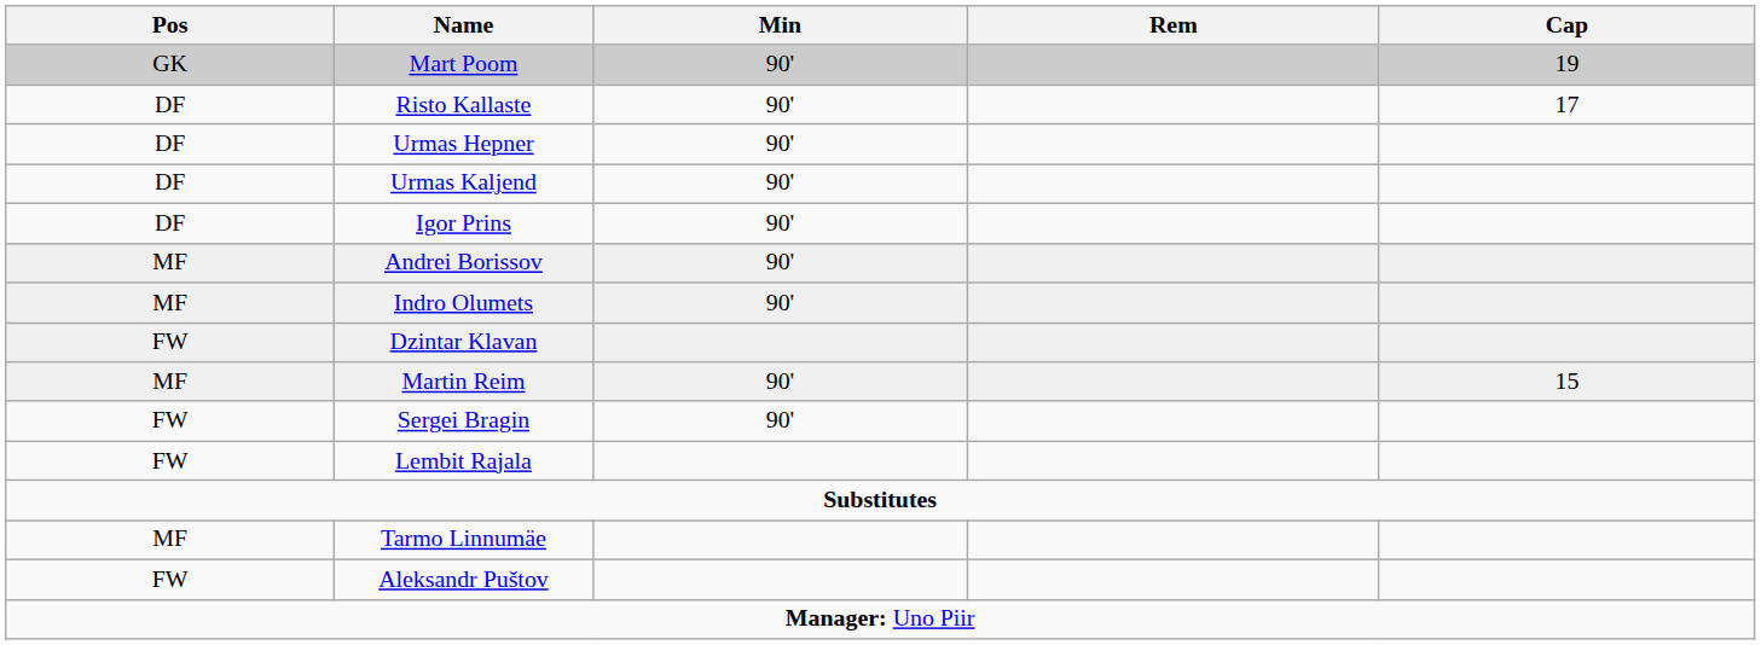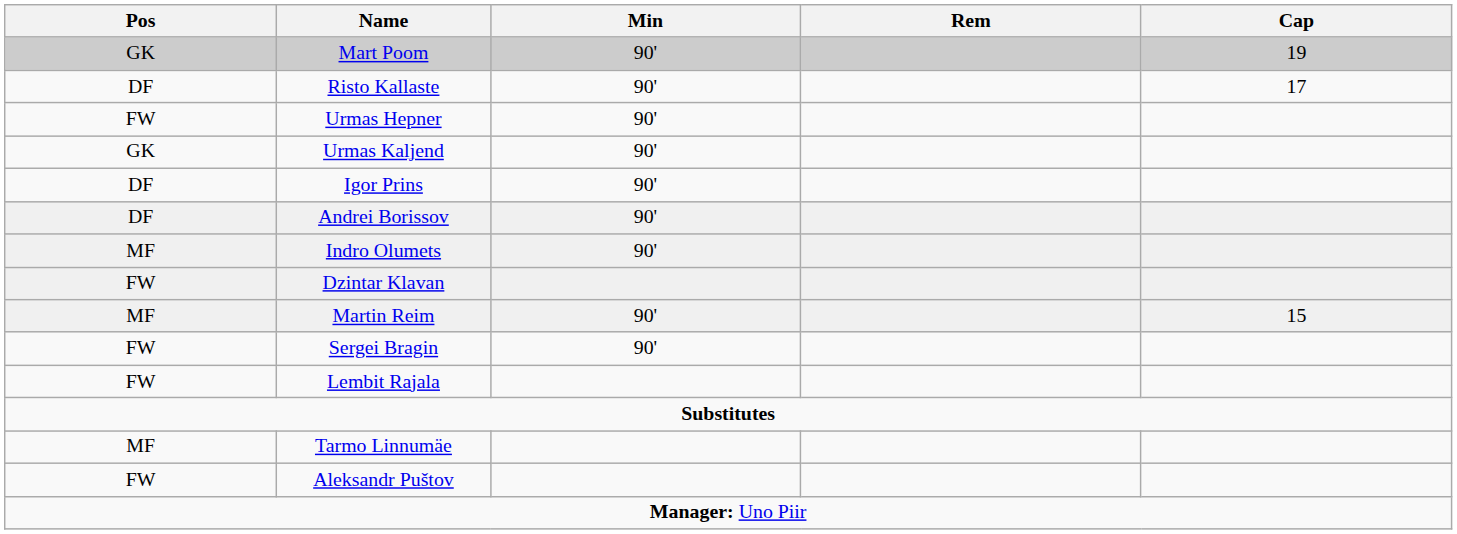 <table class="wikitable collapsible collapsed" align="center" style="font-size:85%; text-align:center;" width="50%">
 <tr>
 <th>Pos</th>
 <th width=140>Name</th>
 <th>Min</th>
 <th>Rem</th>
 <th>Cap</th>
 </tr>
 <tr bgcolor="cccccc">
 <td>GK</td>
 <td><a href='#'>Mart Poom</a></td>
 <td>90'</td>
 <td></td>
 <td>19</td>
 </tr>
 <tr>
 <td>DF</td>
 <td><a href='#'>Risto Kallaste</a></td>
 <td>90'</td>
 <td></td>
 <td>17</td>
 </tr>
 <tr>
-<td>DF</td>
+<td>FW</td>
 <td><a href='#'>Urmas Hepner</a></td>
 <td>90'</td>
 <td></td>
 <td></td>
 </tr>
 <tr>
-<td>DF</td>
+<td>GK</td>
 <td><a href='#'>Urmas Kaljend</a></td>
 <td>90'</td>
 <td></td>
 <td></td>
 </tr>
 <tr>
 <td>DF</td>
 <td><a href='#'>Igor Prins</a></td>
 <td>90'</td>
 <td></td>
 <td></td>
 </tr>
 <tr bgcolor="#F0F0F0">
-<td>MF</td>
+<td>DF</td>
 <td><a href='#'>Andrei Borissov</a></td>
 <td>90'</td>
 <td></td>
 <td></td>
 </tr>
 <tr bgcolor="#F0F0F0">
 <td>MF</td>
 <td><a href='#'>Indro Olumets</a></td>
 <td>90'</td>
 <td></td>
 <td></td>
 </tr>
 <tr bgcolor="#F0F0F0">
 <td>FW</td>
 <td><a href='#'>Dzintar Klavan</a></td>
 <td></td>
 <td></td>
 <td></td>
 </tr>
 <tr bgcolor="#F0F0F0">
 <td>MF</td>
 <td><a href='#'>Martin Reim</a></td>
 <td>90'</td>
 <td></td>
 <td>15</td>
 </tr>
 <tr>
 <td>FW</td>
 <td><a href='#'>Sergei Bragin</a></td>
 <td>90'</td>
 <td></td>
 <td></td>
 </tr>
 <tr>
 <td>FW</td>
 <td><a href='#'>Lembit Rajala</a></td>
 <td></td>
 <td></td>
 <td></td>
 </tr>
 <tr>
 <td colspan=5 align=center><strong>Substitutes</strong></td>
 </tr>
 <tr>
 <td>MF</td>
 <td><a href='#'>Tarmo Linnumäe</a></td>
 <td></td>
 <td></td>
 <td></td>
 </tr>
 <tr>
 <td>FW</td>
 <td><a href='#'>Aleksandr Puštov</a></td>
 <td></td>
 <td></td>
 <td></td>
 </tr>
 <tr>
 <td colspan=5 align=center><strong>Manager:</strong>  <a href='#'>Uno Piir</a></td>
 </tr>
 </table>
